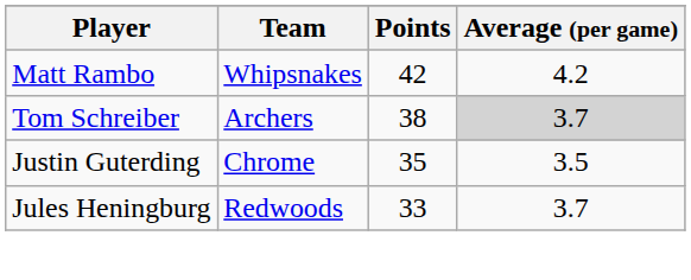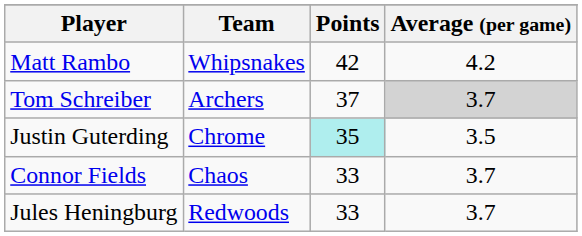 <table class="wikitable sortable" style="text-align:left;">
 <tr>
 </tr>
 <tr>
 <th>Player</th>
 <th>Team</th>
 <th>Points</th>
 <th>Average <small>(per game)</small><br></th>
 </tr>
 <tr>
 <td><a href='#'>Matt Rambo</a></td>
 <td><a href='#'>Whipsnakes</a></td>
 <td style="text-align:center;">42</td>
 <td style="text-align:center;">4.2</td>
 </tr>
 <tr>
 <td><a href='#'>Tom Schreiber</a></td>
 <td><a href='#'>Archers</a></td>
-<td style="text-align:center;">38</td>
+<td style="text-align:center;">37</td>
 <td style="background: lightgrey; text-align:center;">3.7</td>
 </tr>
 <tr>
 <td>Justin Guterding</td>
 <td><a href='#'>Chrome</a></td>
-<td style="text-align:center;">35</td>
+<td style="background: paleturquoise; text-align:center;">35</td>
 <td style="text-align:center;">3.5</td>
+</tr>
+<tr>
+<td><a href='#'>Connor Fields</a></td>
+<td><a href='#'>Chaos</a></td>
+<td style="text-align:center;">33</td>
+<td style="text-align:center;">3.7</td>
 </tr>
 <tr>
 <td>Jules Heningburg</td>
 <td><a href='#'>Redwoods</a></td>
 <td style="text-align:center;">33</td>
 <td style="text-align:center;">3.7</td>
 </tr>
 </table>
